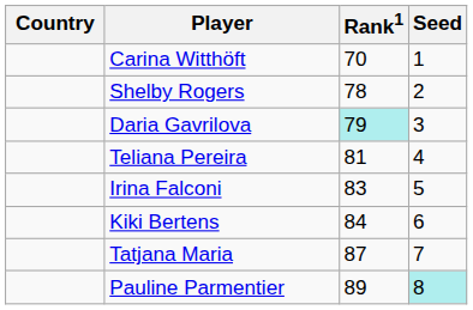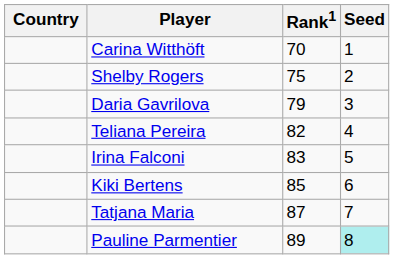 <table class="sortable wikitable">
 <tr>
 <th width="70">Country</th>
 <th width="175">Player</th>
 <th>Rank<sup>1</sup></th>
 <th>Seed</th>
 </tr>
 <tr>
 <td></td>
 <td><a href='#'>Carina Witthöft</a></td>
 <td>70</td>
 <td>1</td>
 </tr>
 <tr>
 <td></td>
 <td><a href='#'>Shelby Rogers</a></td>
-<td>78</td>
+<td>75</td>
 <td>2</td>
 </tr>
 <tr>
 <td></td>
 <td><a href='#'>Daria Gavrilova</a></td>
-<td style="background: paleturquoise;">79</td>
+<td>79</td>
 <td>3</td>
 </tr>
 <tr>
 <td></td>
 <td><a href='#'>Teliana Pereira</a></td>
-<td>81</td>
+<td>82</td>
 <td>4</td>
 </tr>
 <tr>
 <td></td>
 <td><a href='#'>Irina Falconi</a></td>
 <td>83</td>
 <td>5</td>
 </tr>
 <tr>
 <td></td>
 <td><a href='#'>Kiki Bertens</a></td>
-<td>84</td>
+<td>85</td>
 <td>6</td>
 </tr>
 <tr>
 <td></td>
 <td><a href='#'>Tatjana Maria</a></td>
 <td>87</td>
 <td>7</td>
 </tr>
 <tr>
 <td></td>
 <td><a href='#'>Pauline Parmentier</a></td>
 <td>89</td>
 <td style="background: paleturquoise;">8</td>
 </tr>
 </table>
